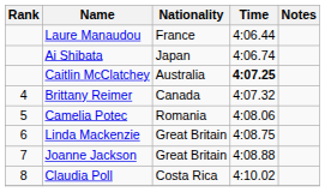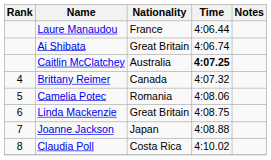 <table class="wikitable sortable" style="text-align:center">
 <tr>
 <th>Rank</th>
 <th>Name</th>
 <th>Nationality</th>
 <th>Time</th>
 <th>Notes</th>
 </tr>
 <tr>
 <td></td>
 <td align=left><a href='#'>Laure Manaudou</a></td>
 <td align=left> France</td>
 <td>4:06.44</td>
 <td></td>
 </tr>
 <tr>
 <td></td>
 <td align=left><a href='#'>Ai Shibata</a></td>
-<td align=left> Japan</td>
+<td align=left> Great Britain</td>
 <td>4:06.74</td>
 <td></td>
 </tr>
 <tr>
 <td></td>
 <td align=left><a href='#'>Caitlin McClatchey</a></td>
 <td align=left> Australia</td>
 <td><strong>4:07.25</strong></td>
 <td></td>
 </tr>
 <tr>
 <td>4</td>
 <td align=left><a href='#'>Brittany Reimer</a></td>
 <td align=left> Canada</td>
 <td>4:07.32</td>
 <td></td>
 </tr>
 <tr>
 <td>5</td>
 <td align=left><a href='#'>Camelia Potec</a></td>
 <td align=left> Romania</td>
 <td>4:08.06</td>
 <td></td>
 </tr>
 <tr>
 <td>6</td>
 <td align=left><a href='#'>Linda Mackenzie</a></td>
 <td align=left> Great Britain</td>
 <td>4:08.75</td>
 <td></td>
 </tr>
 <tr>
 <td>7</td>
 <td align=left><a href='#'>Joanne Jackson</a></td>
-<td align=left> Great Britain</td>
+<td align=left> Japan</td>
 <td>4:08.88</td>
 <td></td>
 </tr>
 <tr>
 <td>8</td>
 <td align=left><a href='#'>Claudia Poll</a></td>
 <td align=left> Costa Rica</td>
 <td>4:10.02</td>
 <td></td>
 </tr>
 <tr>
 </tr>
 </table>
